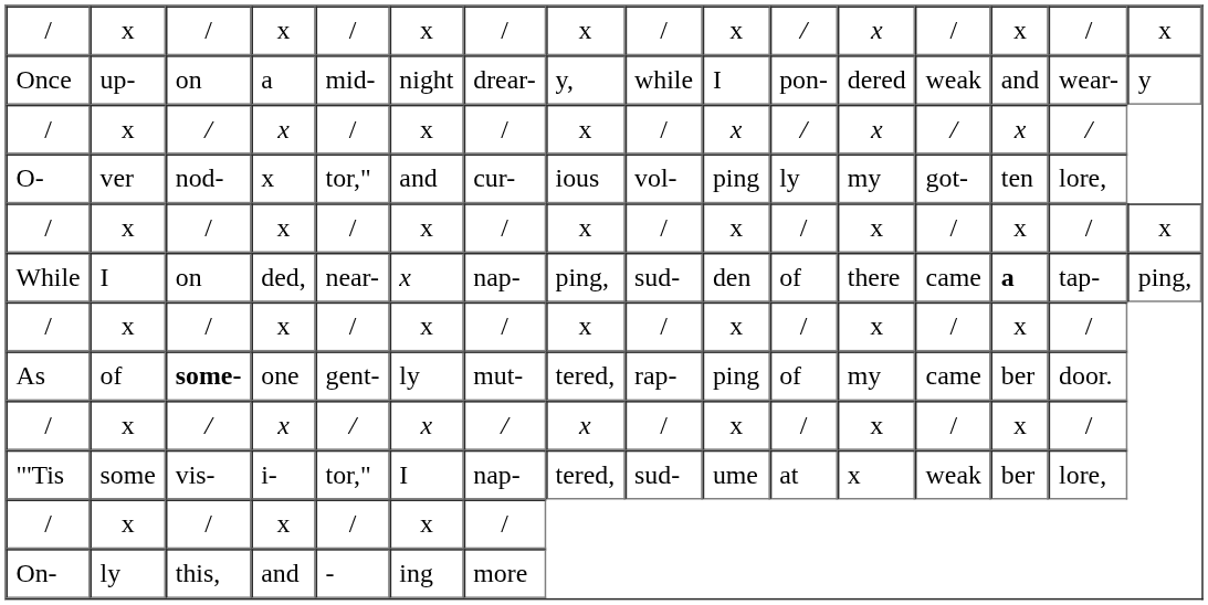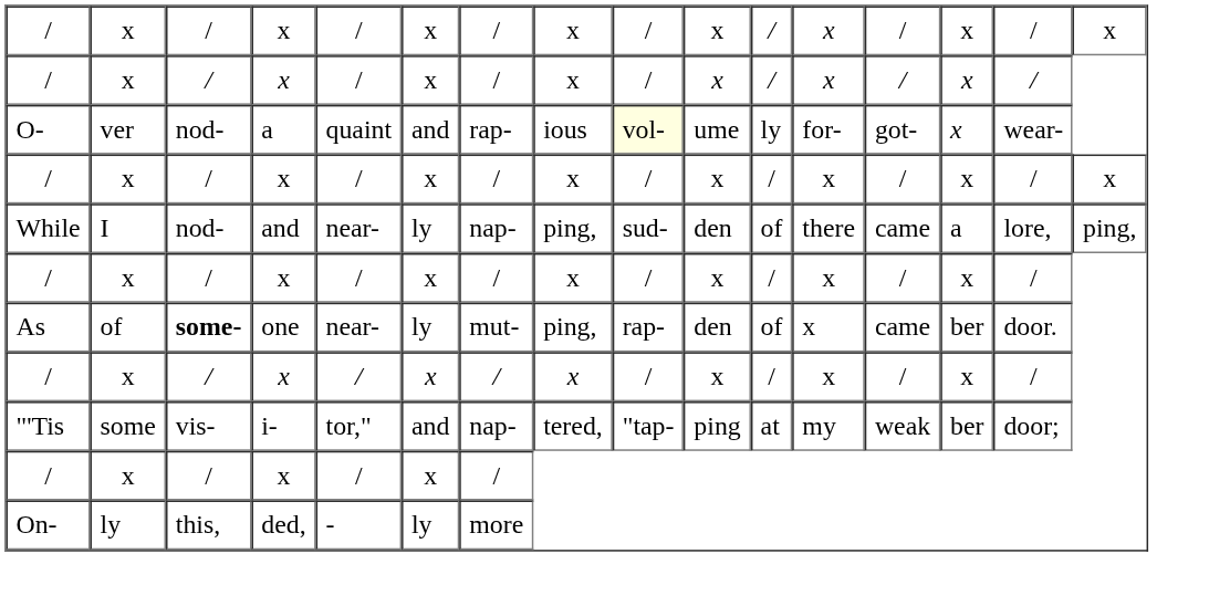 <table border=1 cellspacing=0 cellpadding=5>
 <tr style="text-align:center;">
 <td>/</td>
 <td>x</td>
 <td>/</td>
 <td>x</td>
 <td>/</td>
 <td>x</td>
 <td>/</td>
 <td>x</td>
 <td>/</td>
 <td>x</td>
 <td><em>/</em></td>
 <td><em>x</em></td>
 <td>/</td>
 <td>x</td>
 <td>/</td>
 <td>x</td>
-</tr>
-<tr>
-<td>Once</td>
-<td>up-</td>
-<td>on</td>
-<td>a</td>
-<td>mid-</td>
-<td>night</td>
-<td>drear-</td>
-<td>y,</td>
-<td>while</td>
-<td>I</td>
-<td>pon-</td>
-<td>dered</td>
-<td>weak</td>
-<td>and</td>
-<td>wear-</td>
-<td>y</td>
 </tr>
 <tr style="text-align:center;">
 <td>/</td>
 <td>x</td>
 <td><em>/</em></td>
 <td><em>x</em></td>
 <td>/</td>
 <td>x</td>
 <td>/</td>
 <td>x</td>
 <td>/</td>
 <td><em>x</em></td>
 <td><em>/</em></td>
 <td><em>x</em></td>
 <td><em>/</em></td>
 <td><em>x</em></td>
 <td><em>/</em></td>
 </tr>
 <tr>
 <td>O-</td>
 <td>ver</td>
 <td>nod-</td>
-<td>x</td>
-<td>tor,"</td>
+<td>a</td>
+<td>quaint</td>
 <td>and</td>
-<td>cur-</td>
+<td>rap-</td>
 <td>ious</td>
-<td>vol-</td>
-<td>ping</td>
+<td style="background: lightyellow;">vol-</td>
+<td>ume</td>
 <td>ly</td>
-<td>my</td>
+<td>for-</td>
 <td>got-</td>
-<td>ten</td>
-<td>lore,</td>
+<td><em>x</em></td>
+<td>wear-</td>
 </tr>
 <tr style="text-align:center;">
 <td>/</td>
 <td>x</td>
 <td>/</td>
 <td>x</td>
 <td>/</td>
 <td>x</td>
 <td>/</td>
 <td>x</td>
 <td>/</td>
 <td>x</td>
 <td>/</td>
 <td>x</td>
 <td>/</td>
 <td>x</td>
 <td>/</td>
 <td>x</td>
 </tr>
 <tr>
 <td>While</td>
 <td>I</td>
-<td>on</td>
-<td>ded,</td>
+<td>nod-</td>
+<td>and</td>
 <td>near-</td>
-<td><em>x</em></td>
+<td>ly</td>
 <td>nap-</td>
 <td>ping,</td>
 <td>sud-</td>
 <td>den</td>
 <td>of</td>
 <td>there</td>
 <td>came</td>
-<td><strong>a</strong></td>
-<td>tap-</td>
+<td>a</td>
+<td>lore,</td>
 <td>ping,</td>
 </tr>
 <tr style="text-align:center;">
 <td>/</td>
 <td>x</td>
 <td>/</td>
 <td>x</td>
 <td>/</td>
 <td>x</td>
 <td>/</td>
 <td>x</td>
 <td>/</td>
 <td>x</td>
 <td>/</td>
 <td>x</td>
 <td>/</td>
 <td>x</td>
 <td>/</td>
 </tr>
 <tr>
 <td>As</td>
 <td>of</td>
 <td><strong>some-</strong></td>
 <td>one</td>
-<td>gent-</td>
+<td>near-</td>
 <td>ly</td>
 <td>mut-</td>
-<td>tered,</td>
+<td>ping,</td>
 <td>rap-</td>
-<td>ping</td>
+<td>den</td>
 <td>of</td>
-<td>my</td>
+<td>x</td>
 <td>came</td>
 <td>ber</td>
 <td>door.</td>
 </tr>
 <tr style="text-align:center;">
 <td>/</td>
 <td>x</td>
 <td><em>/</em></td>
 <td><em>x</em></td>
 <td><em>/</em></td>
 <td><em>x</em></td>
 <td><em>/</em></td>
 <td><em>x</em></td>
 <td>/</td>
 <td>x</td>
 <td>/</td>
 <td>x</td>
 <td>/</td>
 <td>x</td>
 <td>/</td>
 </tr>
 <tr>
 <td>"'Tis</td>
 <td>some</td>
 <td>vis-</td>
 <td>i-</td>
 <td>tor,"</td>
-<td>I</td>
+<td>and</td>
 <td>nap-</td>
 <td>tered,</td>
-<td>sud-</td>
-<td>ume</td>
+<td>"tap-</td>
+<td>ping</td>
 <td>at</td>
-<td>x</td>
+<td>my</td>
 <td>weak</td>
 <td>ber</td>
-<td>lore,</td>
+<td>door;</td>
 </tr>
 <tr style="text-align:center;">
 <td>/</td>
 <td>x</td>
 <td>/</td>
 <td>x</td>
 <td>/</td>
 <td>x</td>
 <td>/</td>
 </tr>
 <tr>
 <td>On-</td>
 <td>ly</td>
 <td>this,</td>
-<td>and</td>
+<td>ded,</td>
 <td>-</td>
-<td>ing</td>
+<td>ly</td>
 <td>more</td>
 </tr>
 </table>
